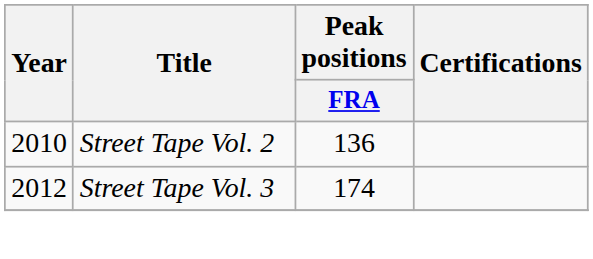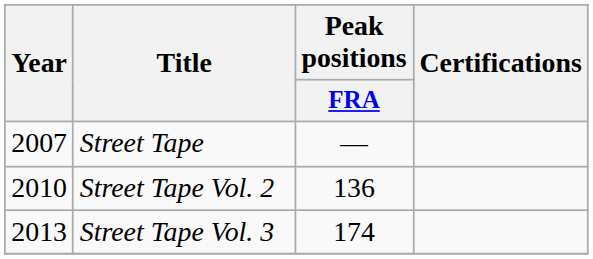 <table class="wikitable">
 <tr>
 <th align="center" rowspan="2" width="10">Year</th>
 <th align="center" rowspan="2" width="120">Title</th>
 <th align="center" colspan="1" width="30">Peak positions</th>
 <th align="center" rowspan="2" width="90">Certifications</th>
 </tr>
 <tr>
 <th scope="col" style="width:3em;font-size:90%;"><a href='#'>FRA</a><br></th>
 </tr>
 <tr>
+<td align="center">2007</td>
+<td><em>Street Tape</em></td>
+<td align="center">—</td>
+<td align="center"></td>
+</tr>
+<tr>
 <td align="center">2010</td>
 <td><em>Street Tape Vol. 2</em></td>
 <td align="center">136</td>
 <td align="center"></td>
 </tr>
 <tr>
-<td align="center">2012</td>
+<td align="center">2013</td>
 <td><em>Street Tape Vol. 3</em></td>
 <td align="center">174</td>
 <td align="center"></td>
 </tr>
 <tr>
 </tr>
 </table>
